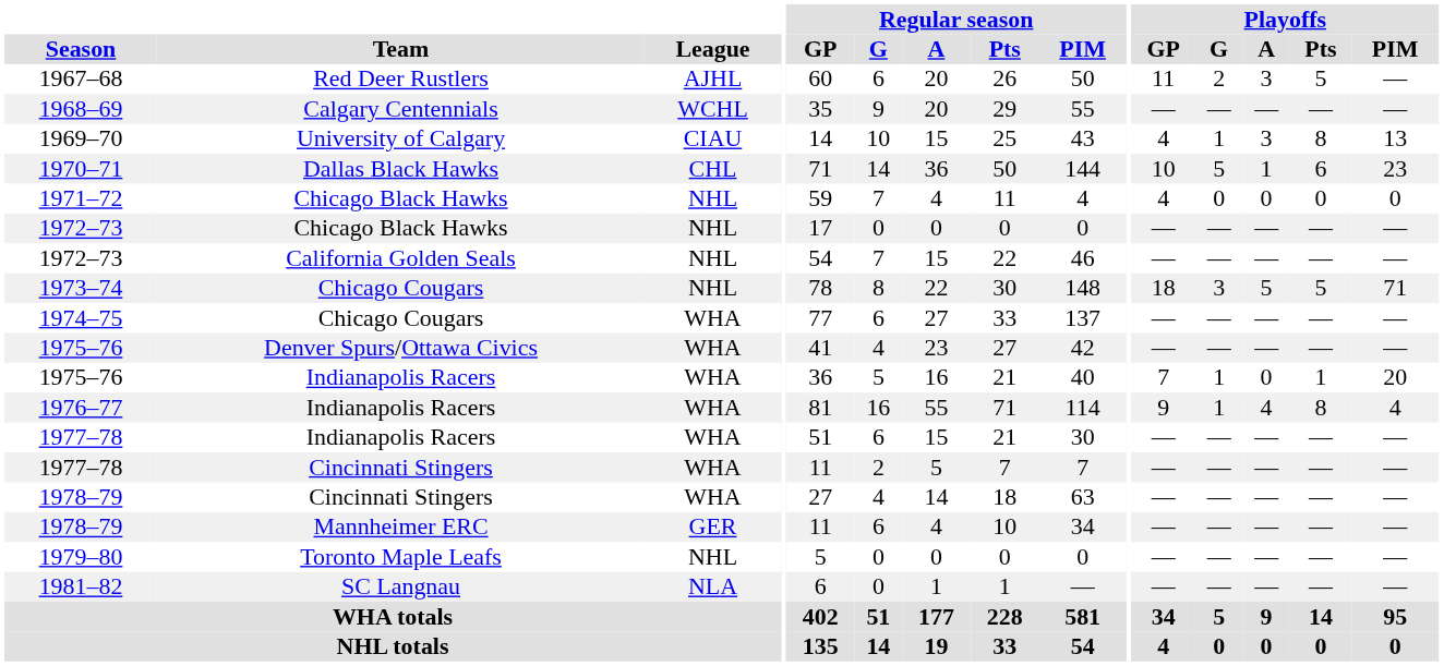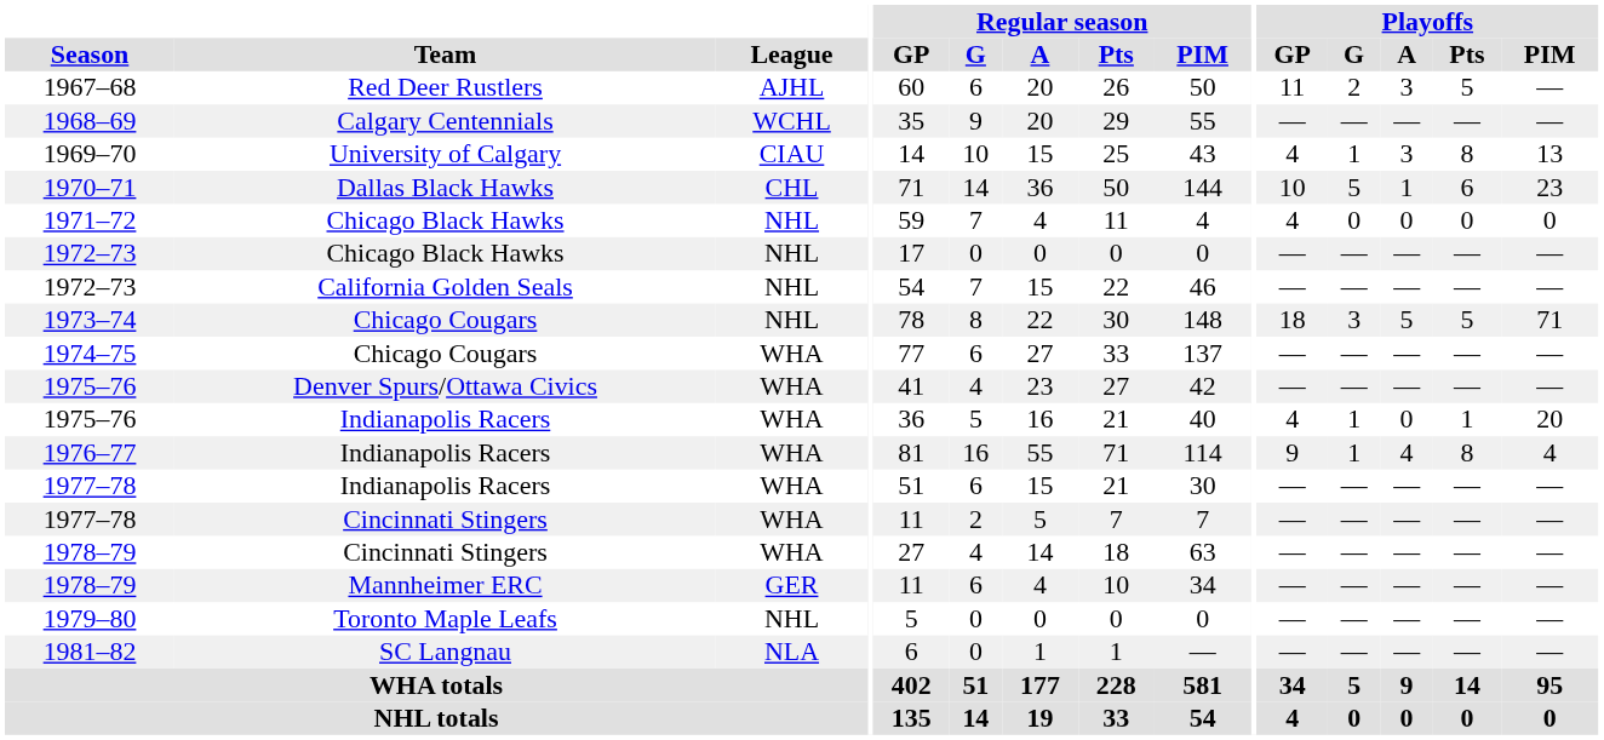 <table border="0" cellpadding="1" cellspacing="0" style="text-align:center; width:60em">
 <tr bgcolor="#e0e0e0">
 <th colspan="3" bgcolor="#ffffff"></th>
 <th rowspan="100" bgcolor="#ffffff"></th>
 <th colspan="5"><a href='#'>Regular season</a></th>
 <th rowspan="100" bgcolor="#ffffff"></th>
 <th colspan="5"><a href='#'>Playoffs</a></th>
 </tr>
 <tr bgcolor="#e0e0e0">
 <th><a href='#'>Season</a></th>
 <th>Team</th>
 <th>League</th>
 <th>GP</th>
 <th><a href='#'>G</a></th>
 <th><a href='#'>A</a></th>
 <th><a href='#'>Pts</a></th>
 <th><a href='#'>PIM</a></th>
 <th>GP</th>
 <th>G</th>
 <th>A</th>
 <th>Pts</th>
 <th>PIM</th>
 </tr>
 <tr>
 <td>1967–68</td>
 <td><a href='#'>Red Deer Rustlers</a></td>
 <td><a href='#'>AJHL</a></td>
 <td>60</td>
 <td>6</td>
 <td>20</td>
 <td>26</td>
 <td>50</td>
 <td>11</td>
 <td>2</td>
 <td>3</td>
 <td>5</td>
 <td>—</td>
 </tr>
 <tr bgcolor="#f0f0f0">
 <td><a href='#'>1968–69</a></td>
 <td><a href='#'>Calgary Centennials</a></td>
 <td><a href='#'>WCHL</a></td>
 <td>35</td>
 <td>9</td>
 <td>20</td>
 <td>29</td>
 <td>55</td>
 <td>—</td>
 <td>—</td>
 <td>—</td>
 <td>—</td>
 <td>—</td>
 </tr>
 <tr>
 <td>1969–70</td>
 <td><a href='#'>University of Calgary</a></td>
 <td><a href='#'>CIAU</a></td>
 <td>14</td>
 <td>10</td>
 <td>15</td>
 <td>25</td>
 <td>43</td>
 <td>4</td>
 <td>1</td>
 <td>3</td>
 <td>8</td>
 <td>13</td>
 </tr>
 <tr bgcolor="#f0f0f0">
 <td><a href='#'>1970–71</a></td>
 <td><a href='#'>Dallas Black Hawks</a></td>
 <td><a href='#'>CHL</a></td>
 <td>71</td>
 <td>14</td>
 <td>36</td>
 <td>50</td>
 <td>144</td>
 <td>10</td>
 <td>5</td>
 <td>1</td>
 <td>6</td>
 <td>23</td>
 </tr>
 <tr>
 <td><a href='#'>1971–72</a></td>
 <td><a href='#'>Chicago Black Hawks</a></td>
 <td><a href='#'>NHL</a></td>
 <td>59</td>
 <td>7</td>
 <td>4</td>
 <td>11</td>
 <td>4</td>
 <td>4</td>
 <td>0</td>
 <td>0</td>
 <td>0</td>
 <td>0</td>
 </tr>
 <tr bgcolor="#f0f0f0">
 <td><a href='#'>1972–73</a></td>
 <td>Chicago Black Hawks</td>
 <td>NHL</td>
 <td>17</td>
 <td>0</td>
 <td>0</td>
 <td>0</td>
 <td>0</td>
 <td>—</td>
 <td>—</td>
 <td>—</td>
 <td>—</td>
 <td>—</td>
 </tr>
 <tr>
 <td>1972–73</td>
 <td><a href='#'>California Golden Seals</a></td>
 <td>NHL</td>
 <td>54</td>
 <td>7</td>
 <td>15</td>
 <td>22</td>
 <td>46</td>
 <td>—</td>
 <td>—</td>
 <td>—</td>
 <td>—</td>
 <td>—</td>
 </tr>
 <tr bgcolor="#f0f0f0">
 <td><a href='#'>1973–74</a></td>
 <td><a href='#'>Chicago Cougars</a></td>
 <td>NHL</td>
 <td>78</td>
 <td>8</td>
 <td>22</td>
 <td>30</td>
 <td>148</td>
 <td>18</td>
 <td>3</td>
 <td>5</td>
 <td>5</td>
 <td>71</td>
 </tr>
 <tr>
 <td><a href='#'>1974–75</a></td>
 <td>Chicago Cougars</td>
 <td>WHA</td>
 <td>77</td>
 <td>6</td>
 <td>27</td>
 <td>33</td>
 <td>137</td>
 <td>—</td>
 <td>—</td>
 <td>—</td>
 <td>—</td>
 <td>—</td>
 </tr>
 <tr bgcolor="#f0f0f0">
 <td><a href='#'>1975–76</a></td>
 <td><a href='#'>Denver Spurs</a>/<a href='#'>Ottawa Civics</a></td>
 <td>WHA</td>
 <td>41</td>
 <td>4</td>
 <td>23</td>
 <td>27</td>
 <td>42</td>
 <td>—</td>
 <td>—</td>
 <td>—</td>
 <td>—</td>
 <td>—</td>
 </tr>
 <tr>
 <td>1975–76</td>
 <td><a href='#'>Indianapolis Racers</a></td>
 <td>WHA</td>
 <td>36</td>
 <td>5</td>
 <td>16</td>
 <td>21</td>
 <td>40</td>
-<td>7</td>
+<td>4</td>
 <td>1</td>
 <td>0</td>
 <td>1</td>
 <td>20</td>
 </tr>
 <tr bgcolor="#f0f0f0">
 <td><a href='#'>1976–77</a></td>
 <td>Indianapolis Racers</td>
 <td>WHA</td>
 <td>81</td>
 <td>16</td>
 <td>55</td>
 <td>71</td>
 <td>114</td>
 <td>9</td>
 <td>1</td>
 <td>4</td>
 <td>8</td>
 <td>4</td>
 </tr>
 <tr>
 <td><a href='#'>1977–78</a></td>
 <td>Indianapolis Racers</td>
 <td>WHA</td>
 <td>51</td>
 <td>6</td>
 <td>15</td>
 <td>21</td>
 <td>30</td>
 <td>—</td>
 <td>—</td>
 <td>—</td>
 <td>—</td>
 <td>—</td>
 </tr>
 <tr bgcolor="#f0f0f0">
 <td>1977–78</td>
 <td><a href='#'>Cincinnati Stingers</a></td>
 <td>WHA</td>
 <td>11</td>
 <td>2</td>
 <td>5</td>
 <td>7</td>
 <td>7</td>
 <td>—</td>
 <td>—</td>
 <td>—</td>
 <td>—</td>
 <td>—</td>
 </tr>
 <tr>
 <td><a href='#'>1978–79</a></td>
 <td>Cincinnati Stingers</td>
 <td>WHA</td>
 <td>27</td>
 <td>4</td>
 <td>14</td>
 <td>18</td>
 <td>63</td>
 <td>—</td>
 <td>—</td>
 <td>—</td>
 <td>—</td>
 <td>—</td>
 </tr>
 <tr bgcolor="#f0f0f0">
 <td><a href='#'>1978–79</a></td>
 <td><a href='#'>Mannheimer ERC</a></td>
 <td><a href='#'>GER</a></td>
 <td>11</td>
 <td>6</td>
 <td>4</td>
 <td>10</td>
 <td>34</td>
 <td>—</td>
 <td>—</td>
 <td>—</td>
 <td>—</td>
 <td>—</td>
 </tr>
 <tr>
 <td><a href='#'>1979–80</a></td>
 <td><a href='#'>Toronto Maple Leafs</a></td>
 <td>NHL</td>
 <td>5</td>
 <td>0</td>
 <td>0</td>
 <td>0</td>
 <td>0</td>
 <td>—</td>
 <td>—</td>
 <td>—</td>
 <td>—</td>
 <td>—</td>
 </tr>
 <tr bgcolor="#f0f0f0">
 <td><a href='#'>1981–82</a></td>
 <td><a href='#'>SC Langnau</a></td>
 <td><a href='#'>NLA</a></td>
 <td>6</td>
 <td>0</td>
 <td>1</td>
 <td>1</td>
 <td>—</td>
 <td>—</td>
 <td>—</td>
 <td>—</td>
 <td>—</td>
 <td>—</td>
 </tr>
 <tr bgcolor="#e0e0e0">
 <th colspan="3">WHA totals</th>
 <th>402</th>
 <th>51</th>
 <th>177</th>
 <th>228</th>
 <th>581</th>
 <th>34</th>
 <th>5</th>
 <th>9</th>
 <th>14</th>
 <th>95</th>
 </tr>
 <tr bgcolor="#e0e0e0">
 <th colspan="3">NHL totals</th>
 <th>135</th>
 <th>14</th>
 <th>19</th>
 <th>33</th>
 <th>54</th>
 <th>4</th>
 <th>0</th>
 <th>0</th>
 <th>0</th>
 <th>0</th>
 </tr>
 </table>
